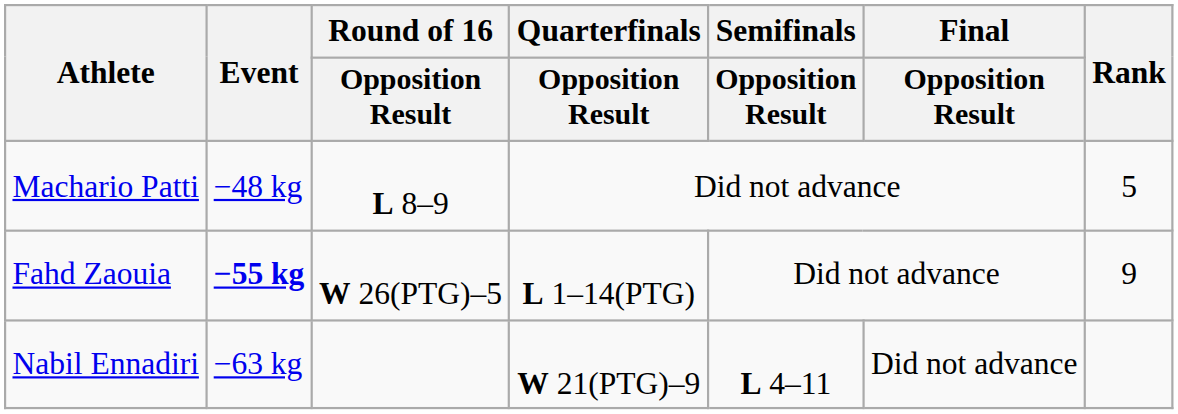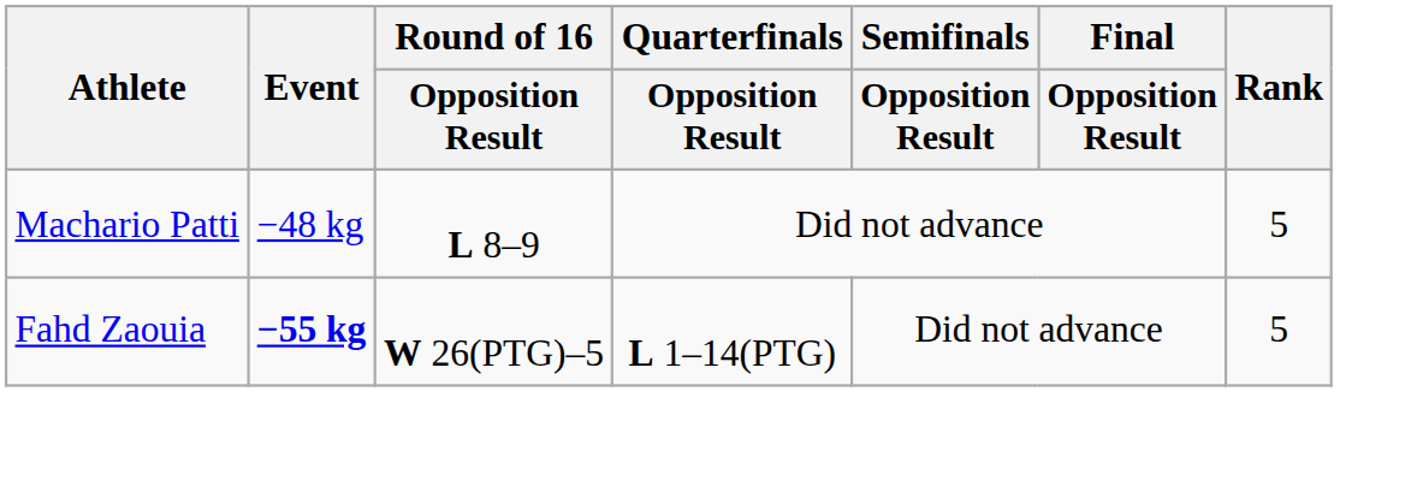 <table class="wikitable" style="font-size:90%;">
 <tr>
 <th rowspan=2>Athlete</th>
 <th rowspan=2>Event</th>
 <th>Round of 16</th>
 <th>Quarterfinals</th>
 <th>Semifinals</th>
 <th>Final</th>
 <th rowspan=2>Rank</th>
 </tr>
 <tr style="font-size:95%">
 <th>Opposition<br>Result</th>
 <th>Opposition<br>Result</th>
 <th>Opposition<br>Result</th>
 <th>Opposition<br>Result</th>
 </tr>
 <tr align=center>
 <td align=left><a href='#'>Machario Patti</a></td>
 <td align=left><a href='#'>−48 kg</a></td>
 <td><br><strong>L</strong> 8–9</td>
 <td colspan=3>Did not advance</td>
 <td>5</td>
 </tr>
 <tr align=center>
 <td align=left><a href='#'>Fahd Zaouia</a></td>
 <td align=left><strong><a href='#'>−55 kg</a></strong></td>
 <td><br><strong>W</strong> 26(PTG)–5</td>
 <td><br><strong>L</strong> 1–14(PTG)</td>
 <td colspan=2>Did not advance</td>
-<td>9</td>
-</tr>
-<tr align=center>
-<td align=left><a href='#'>Nabil Ennadiri</a></td>
-<td align=left><a href='#'>−63 kg</a></td>
-<td></td>
-<td><br><strong>W</strong> 21(PTG)–9</td>
-<td><br><strong>L</strong> 4–11</td>
-<td>Did not advance</td>
-<td></td>
+<td>5</td>
 </tr>
 </table>
